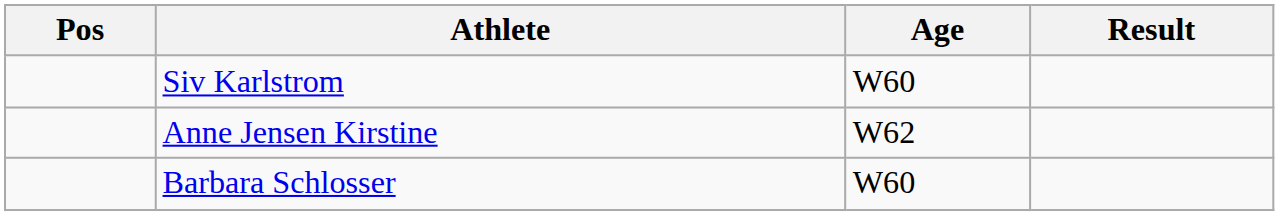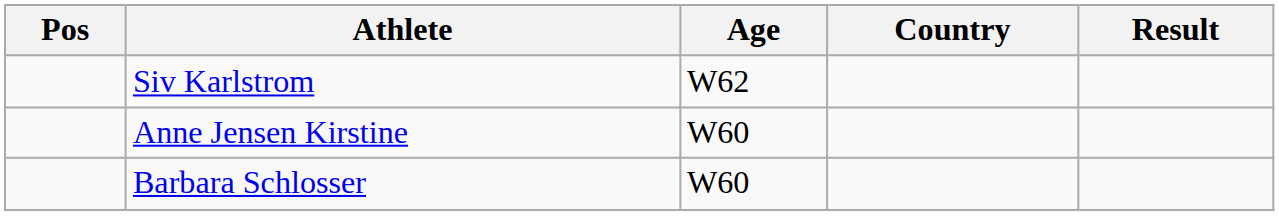 <table class="wikitable"  style="text-align:center; width:50%;">
 <tr>
 <th>Pos</th>
 <th>Athlete</th>
 <th>Age</th>
+<th>Country</th>
 <th>Result</th>
 </tr>
 <tr>
 <td align=center></td>
 <td align=left><a href='#'>Siv Karlstrom</a></td>
-<td align=left>W60</td>
+<td align=left>W62</td>
+<td align=left></td>
 <td></td>
 </tr>
 <tr>
 <td align=center></td>
 <td align=left><a href='#'>Anne Jensen Kirstine</a></td>
-<td align=left>W62</td>
+<td align=left>W60</td>
+<td align=left></td>
 <td></td>
 </tr>
 <tr>
 <td align=center></td>
 <td align=left><a href='#'>Barbara Schlosser</a></td>
 <td align=left>W60</td>
+<td align=left></td>
 <td></td>
 </tr>
 </table>
